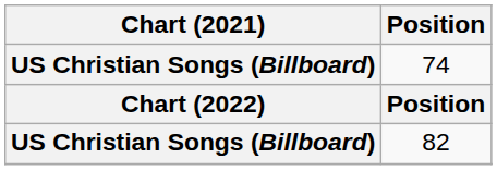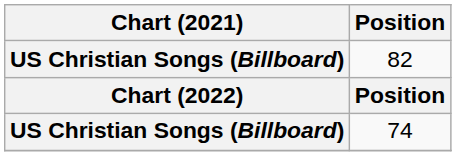 <table class="wikitable plainrowheaders" style="text-align:center">
 <tr>
 <th scope="col">Chart (2021)</th>
 <th scope="col">Position</th>
 </tr>
 <tr>
 <th scope="row">US Christian Songs (<em>Billboard</em>)</th>
-<td>74</td>
+<td>82</td>
 </tr>
 <tr>
 <th scope="col">Chart (2022)</th>
 <th scope="col">Position</th>
 </tr>
 <tr>
 <th scope="row">US Christian Songs (<em>Billboard</em>)</th>
-<td>82</td>
+<td>74</td>
 </tr>
 <tr>
 </tr>
 </table>
